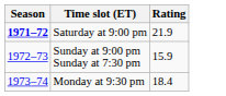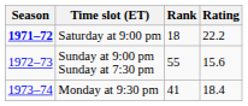 <table class="wikitable">
 <tr>
 <th>Season</th>
 <th>Time slot (ET)</th>
+<th>Rank</th>
 <th>Rating</th>
 </tr>
 <tr>
 <td><strong><a href='#'>1971–72</a></strong></td>
 <td>Saturday at 9:00 pm</td>
-<td>21.9</td>
+<td>18</td>
+<td>22.2</td>
 </tr>
 <tr>
 <td><a href='#'>1972–73</a></td>
 <td>Sunday at 9:00 pm<br>Sunday at 7:30 pm</td>
-<td>15.9 </td>
+<td>55 </td>
+<td>15.6 </td>
 </tr>
 <tr>
 <td><a href='#'>1973–74</a></td>
 <td>Monday at 9:30 pm</td>
+<td>41 </td>
 <td>18.4 </td>
 </tr>
 </table>
